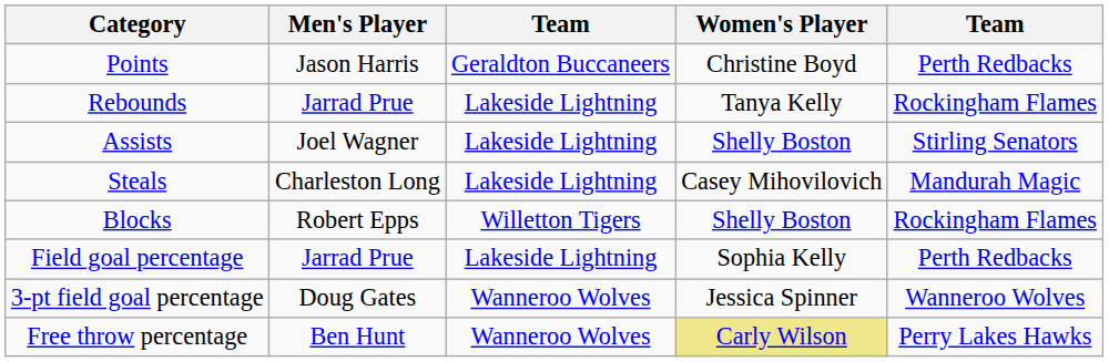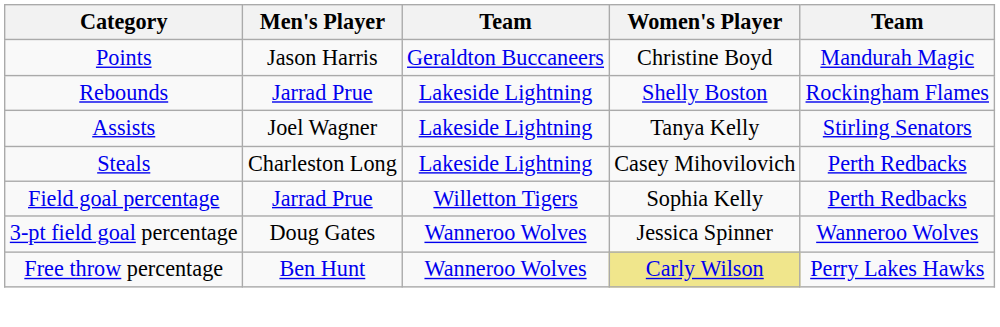 <table class="wikitable" style="text-align:center">
 <tr>
 <th>Category</th>
 <th>Men's Player</th>
 <th>Team</th>
 <th>Women's Player</th>
 <th>Team</th>
 </tr>
 <tr>
 <td><a href='#'>Points</a></td>
 <td>Jason Harris</td>
 <td><a href='#'>Geraldton Buccaneers</a></td>
 <td>Christine Boyd</td>
-<td><a href='#'>Perth Redbacks</a></td>
+<td><a href='#'>Mandurah Magic</a></td>
 </tr>
 <tr>
 <td><a href='#'>Rebounds</a></td>
 <td><a href='#'>Jarrad Prue</a></td>
 <td><a href='#'>Lakeside Lightning</a></td>
-<td>Tanya Kelly</td>
+<td><a href='#'>Shelly Boston</a></td>
 <td><a href='#'>Rockingham Flames</a></td>
 </tr>
 <tr>
 <td><a href='#'>Assists</a></td>
 <td>Joel Wagner</td>
 <td><a href='#'>Lakeside Lightning</a></td>
-<td><a href='#'>Shelly Boston</a></td>
+<td>Tanya Kelly</td>
 <td><a href='#'>Stirling Senators</a></td>
 </tr>
 <tr>
 <td><a href='#'>Steals</a></td>
 <td>Charleston Long</td>
 <td><a href='#'>Lakeside Lightning</a></td>
 <td>Casey Mihovilovich</td>
-<td><a href='#'>Mandurah Magic</a></td>
-</tr>
-<tr>
-<td><a href='#'>Blocks</a></td>
-<td>Robert Epps</td>
-<td><a href='#'>Willetton Tigers</a></td>
-<td><a href='#'>Shelly Boston</a></td>
-<td><a href='#'>Rockingham Flames</a></td>
+<td><a href='#'>Perth Redbacks</a></td>
 </tr>
 <tr>
 <td><a href='#'>Field goal percentage</a></td>
 <td><a href='#'>Jarrad Prue</a></td>
-<td><a href='#'>Lakeside Lightning</a></td>
+<td><a href='#'>Willetton Tigers</a></td>
 <td>Sophia Kelly</td>
 <td><a href='#'>Perth Redbacks</a></td>
 </tr>
 <tr>
 <td><a href='#'>3-pt field goal</a> percentage</td>
 <td>Doug Gates</td>
 <td><a href='#'>Wanneroo Wolves</a></td>
 <td>Jessica Spinner</td>
 <td><a href='#'>Wanneroo Wolves</a></td>
 </tr>
 <tr>
 <td><a href='#'>Free throw</a> percentage</td>
 <td><a href='#'>Ben Hunt</a></td>
 <td><a href='#'>Wanneroo Wolves</a></td>
 <td style="background: khaki;"><a href='#'>Carly Wilson</a></td>
 <td><a href='#'>Perry Lakes Hawks</a></td>
 </tr>
 </table>
